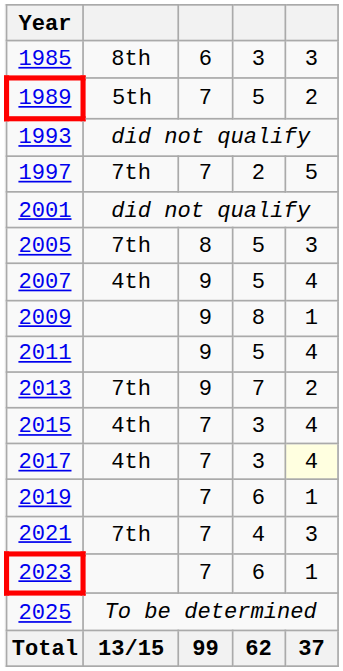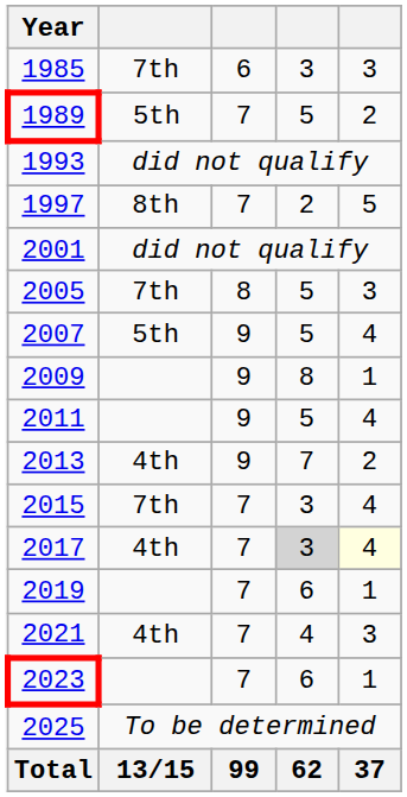 <table class="wikitable" style="text-align: center;">
 <tr>
 <th>Year</th>
 <th width="50"></th>
 <th width=25></th>
 <th width=25></th>
 <th width=25></th>
 </tr>
 <tr>
 <td> <a href='#'>1985</a></td>
-<td>8th</td>
+<td>7th</td>
 <td>6</td>
 <td>3</td>
 <td>3</td>
 </tr>
 <tr>
 <td style="border: 3px solid red"> <a href='#'>1989</a></td>
 <td>5th</td>
 <td>7</td>
 <td>5</td>
 <td>2</td>
 </tr>
 <tr>
 <td> <a href='#'>1993</a></td>
 <td colspan=4><em>did not qualify</em></td>
 </tr>
 <tr>
 <td> <a href='#'>1997</a></td>
-<td>7th</td>
+<td>8th</td>
 <td>7</td>
 <td>2</td>
 <td>5</td>
 </tr>
 <tr>
 <td> <a href='#'>2001</a></td>
 <td colspan=4><em>did not qualify</em></td>
 </tr>
 <tr>
 <td> <a href='#'>2005</a></td>
 <td>7th</td>
 <td>8</td>
 <td>5</td>
 <td>3</td>
 </tr>
 <tr>
 <td> <a href='#'>2007</a></td>
-<td>4th</td>
+<td>5th</td>
 <td>9</td>
 <td>5</td>
 <td>4</td>
 </tr>
 <tr>
 <td> <a href='#'>2009</a></td>
 <td></td>
 <td>9</td>
 <td>8</td>
 <td>1</td>
 </tr>
 <tr>
 <td> <a href='#'>2011</a></td>
 <td></td>
 <td>9</td>
 <td>5</td>
 <td>4</td>
 </tr>
 <tr>
 <td> <a href='#'>2013</a></td>
-<td>7th</td>
+<td>4th</td>
 <td>9</td>
 <td>7</td>
 <td>2</td>
 </tr>
 <tr>
 <td> <a href='#'>2015</a></td>
-<td>4th</td>
+<td>7th</td>
 <td>7</td>
 <td>3</td>
 <td>4</td>
 </tr>
 <tr>
 <td> <a href='#'>2017</a></td>
 <td>4th</td>
 <td>7</td>
-<td>3</td>
+<td style="background: lightgrey;">3</td>
 <td style="background: lightyellow;">4</td>
 </tr>
 <tr>
 <td> <a href='#'>2019</a></td>
 <td></td>
 <td>7</td>
 <td>6</td>
 <td>1</td>
 </tr>
 <tr>
 <td> <a href='#'>2021</a></td>
-<td>7th</td>
+<td>4th</td>
 <td>7</td>
 <td>4</td>
 <td>3</td>
 </tr>
 <tr>
 <td style="border: 3px solid red"> <a href='#'>2023</a></td>
 <td></td>
 <td>7</td>
 <td>6</td>
 <td>1</td>
 </tr>
 <tr>
 <td> <a href='#'>2025</a></td>
 <td colspan=4><em>To be determined</em></td>
 </tr>
 <tr>
 <th>Total</th>
 <th>13/15</th>
 <th>99</th>
 <th>62</th>
 <th>37</th>
 </tr>
 </table>
